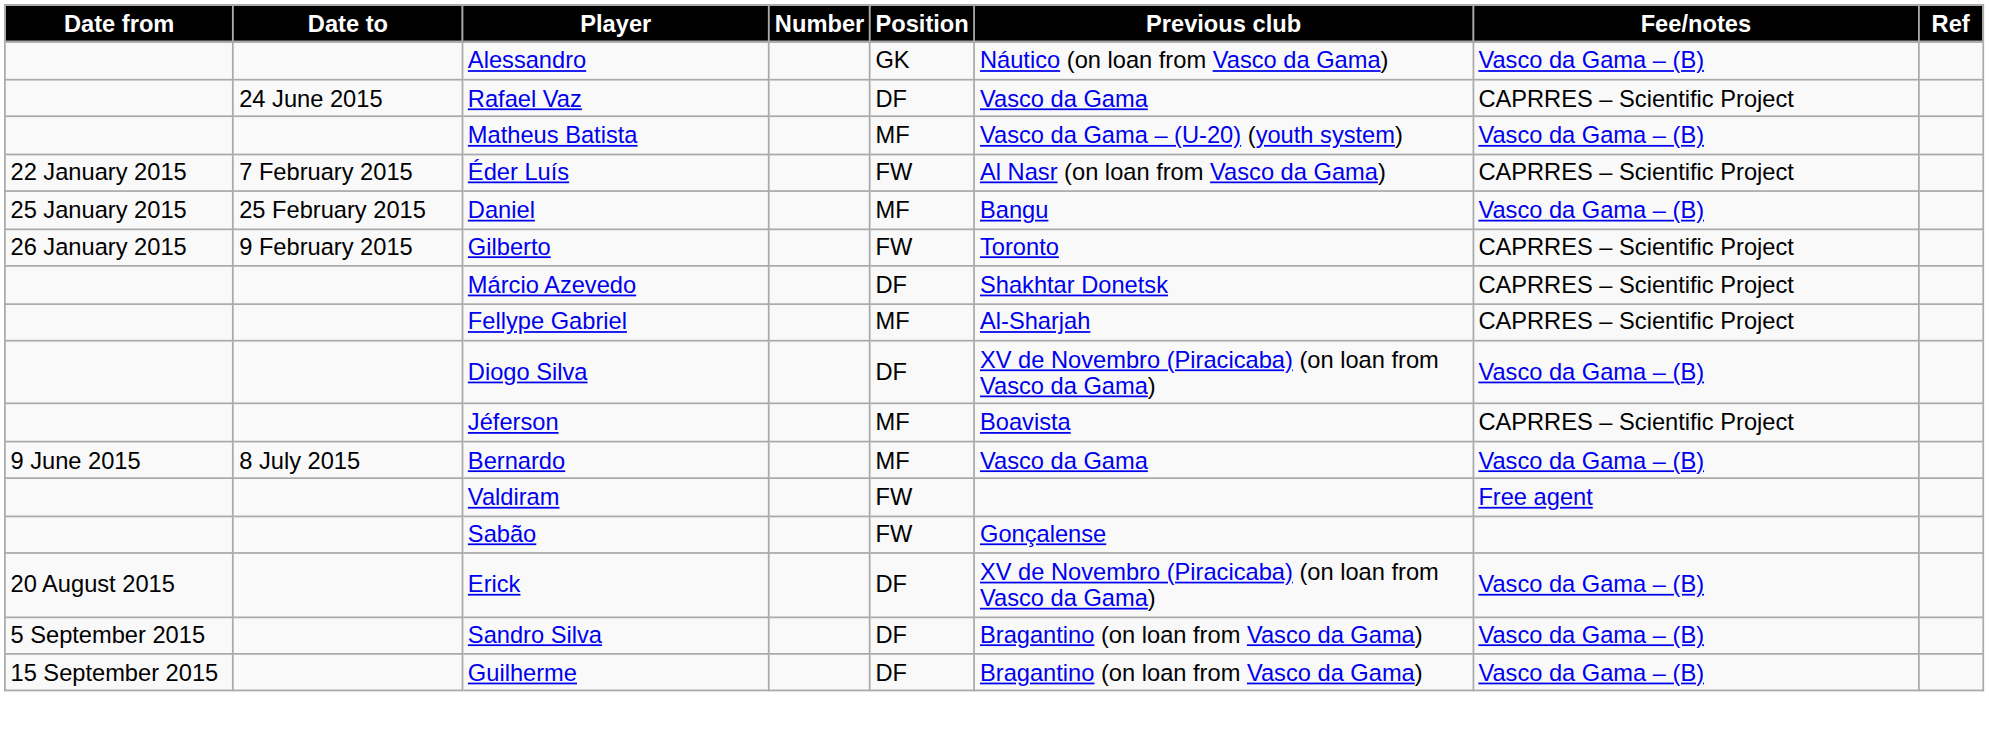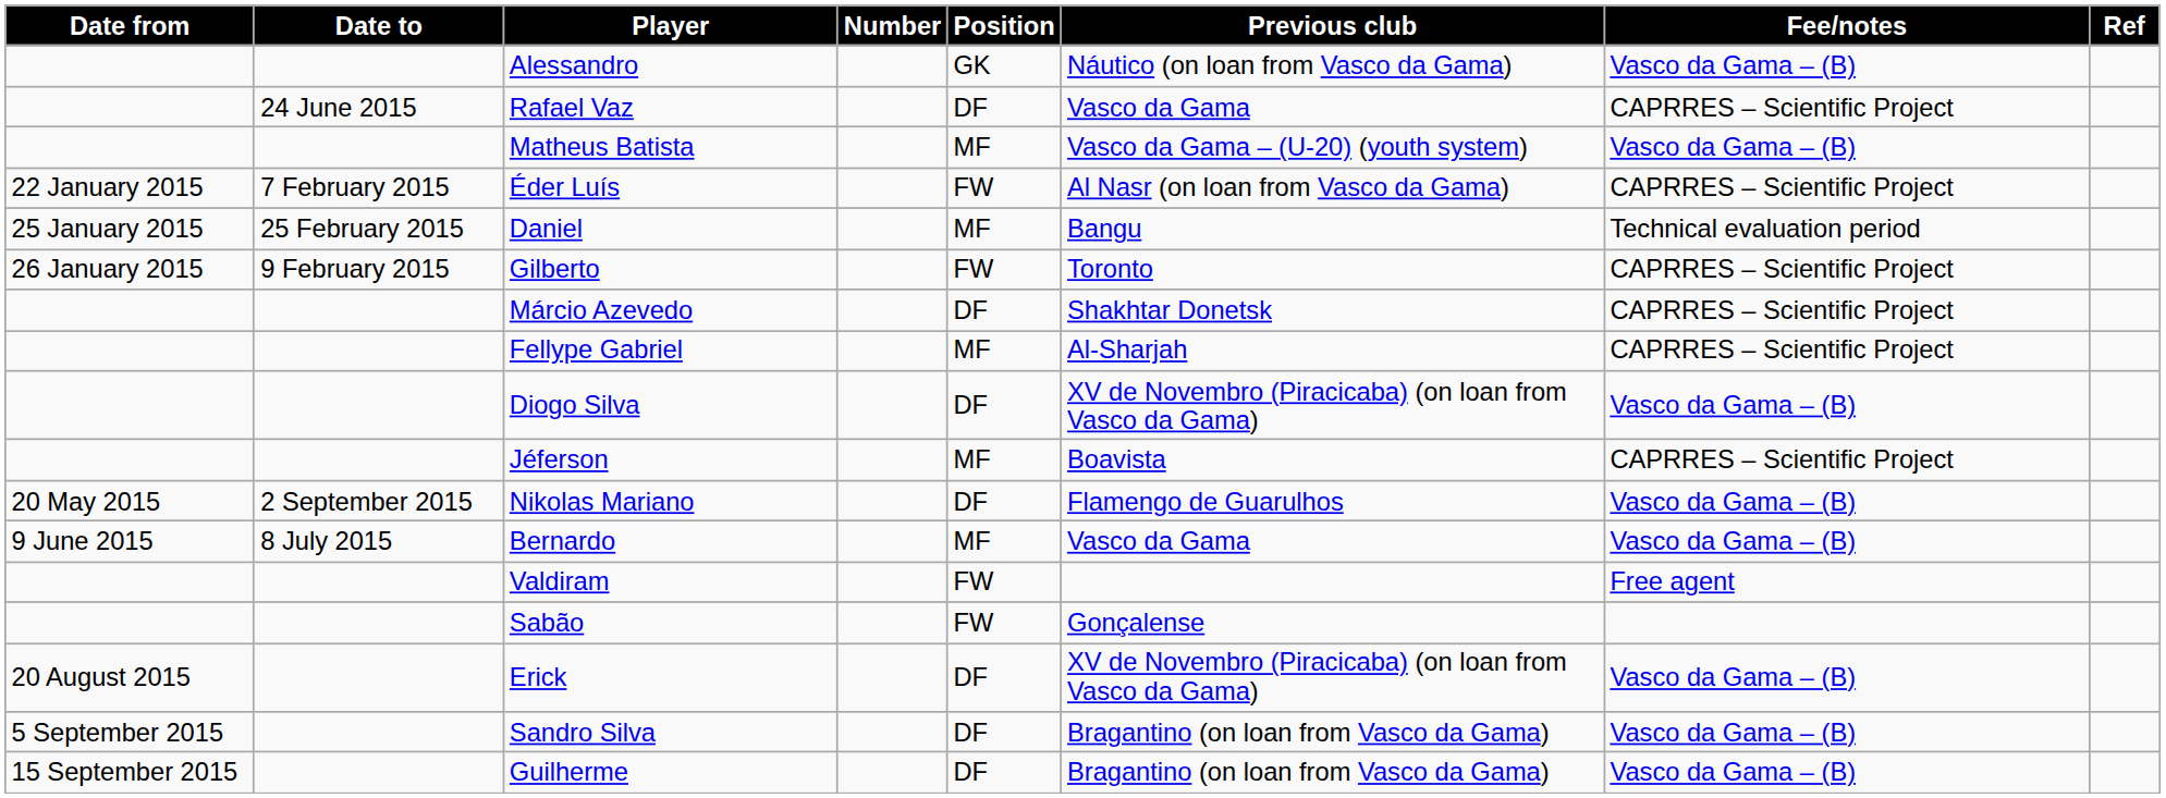 <table class="wikitable" style="text-align:left; font-size:85%;">
 <tr>
 <th style="background:#000000; color:white; width:125px;">Date from</th>
 <th style="background:#000000; color:white; width:125px;">Date to</th>
 <th style="background:#000000; color:white; width:170px;">Player</th>
 <th style="background:#000000; color:white; width:50px;">Number</th>
 <th style="background:#000000; color:white; width:50px;">Position</th>
 <th style="background:#000000; color:white; width:280px;">Previous club</th>
 <th style="background:#000000; color:white; width:250px;">Fee/notes</th>
 <th style="background:#000000; color:white; width:30px;">Ref</th>
 </tr>
 <tr>
 <td></td>
 <td></td>
 <td> <a href='#'>Alessandro</a></td>
 <td></td>
 <td>GK</td>
 <td> <a href='#'>Náutico</a> (on loan from <a href='#'>Vasco da Gama</a>)</td>
 <td><a href='#'>Vasco da Gama – (B)</a></td>
 <td></td>
 </tr>
 <tr>
 <td></td>
 <td>24 June 2015</td>
 <td> <a href='#'>Rafael Vaz</a></td>
 <td></td>
 <td>DF</td>
 <td> <a href='#'>Vasco da Gama</a></td>
 <td>CAPRRES – Scientific Project</td>
 <td></td>
 </tr>
 <tr>
 <td></td>
 <td></td>
 <td> <a href='#'>Matheus Batista</a></td>
 <td></td>
 <td>MF</td>
 <td> <a href='#'>Vasco da Gama – (U-20)</a> (<a href='#'>youth system</a>)</td>
 <td><a href='#'>Vasco da Gama – (B)</a></td>
 <td></td>
 </tr>
 <tr>
 <td>22 January 2015</td>
 <td>7 February 2015</td>
 <td> <a href='#'>Éder Luís</a></td>
 <td></td>
 <td>FW</td>
 <td> <a href='#'>Al Nasr</a> (on loan from <a href='#'>Vasco da Gama</a>)</td>
 <td>CAPRRES – Scientific Project</td>
 <td></td>
 </tr>
 <tr>
 <td>25 January 2015</td>
 <td>25 February 2015</td>
 <td> <a href='#'>Daniel</a></td>
 <td></td>
 <td>MF</td>
 <td> <a href='#'>Bangu</a></td>
-<td><a href='#'>Vasco da Gama – (B)</a></td>
+<td>Technical evaluation period</td>
 <td></td>
 </tr>
 <tr>
 <td>26 January 2015</td>
 <td>9 February 2015</td>
 <td> <a href='#'>Gilberto</a></td>
 <td></td>
 <td>FW</td>
 <td> <a href='#'>Toronto</a></td>
 <td>CAPRRES – Scientific Project</td>
 <td></td>
 </tr>
 <tr>
 <td></td>
 <td></td>
 <td> <a href='#'>Márcio Azevedo</a></td>
 <td></td>
 <td>DF</td>
 <td> <a href='#'>Shakhtar Donetsk</a></td>
 <td>CAPRRES – Scientific Project</td>
 <td></td>
 </tr>
 <tr>
 <td></td>
 <td></td>
 <td> <a href='#'>Fellype Gabriel</a></td>
 <td></td>
 <td>MF</td>
 <td> <a href='#'>Al-Sharjah</a></td>
 <td>CAPRRES – Scientific Project</td>
 <td></td>
 </tr>
 <tr>
 <td></td>
 <td></td>
 <td> <a href='#'>Diogo Silva</a></td>
 <td></td>
 <td>DF</td>
 <td> <a href='#'>XV de Novembro (Piracicaba)</a> (on loan from <a href='#'>Vasco da Gama</a>)</td>
 <td><a href='#'>Vasco da Gama – (B)</a></td>
 <td></td>
 </tr>
 <tr>
 <td></td>
 <td></td>
 <td> <a href='#'>Jéferson</a></td>
 <td></td>
 <td>MF</td>
 <td> <a href='#'>Boavista</a></td>
 <td>CAPRRES – Scientific Project</td>
+<td></td>
+</tr>
+<tr>
+<td>20 May 2015</td>
+<td>2 September 2015</td>
+<td> <a href='#'>Nikolas Mariano</a></td>
+<td></td>
+<td>DF</td>
+<td> <a href='#'>Flamengo de Guarulhos</a></td>
+<td><a href='#'>Vasco da Gama – (B)</a></td>
 <td></td>
 </tr>
 <tr>
 <td>9 June 2015</td>
 <td>8 July 2015</td>
 <td> <a href='#'>Bernardo</a></td>
 <td></td>
 <td>MF</td>
 <td> <a href='#'>Vasco da Gama</a></td>
 <td><a href='#'>Vasco da Gama – (B)</a></td>
 <td></td>
 </tr>
 <tr>
 <td></td>
 <td></td>
 <td> <a href='#'>Valdiram</a></td>
 <td></td>
 <td>FW</td>
 <td></td>
 <td><a href='#'>Free agent</a></td>
 <td></td>
 </tr>
 <tr>
 <td></td>
 <td></td>
 <td> <a href='#'>Sabão</a></td>
 <td></td>
 <td>FW</td>
 <td> <a href='#'>Gonçalense</a></td>
 <td></td>
 <td></td>
 </tr>
 <tr>
 <td>20 August 2015</td>
 <td></td>
 <td> <a href='#'>Erick</a></td>
 <td></td>
 <td>DF</td>
 <td> <a href='#'>XV de Novembro (Piracicaba)</a> (on loan from <a href='#'>Vasco da Gama</a>)</td>
 <td><a href='#'>Vasco da Gama – (B)</a></td>
 <td></td>
 </tr>
 <tr>
 <td>5 September 2015</td>
 <td></td>
 <td> <a href='#'>Sandro Silva</a></td>
 <td></td>
 <td>DF</td>
 <td> <a href='#'>Bragantino</a> (on loan from <a href='#'>Vasco da Gama</a>)</td>
 <td><a href='#'>Vasco da Gama – (B)</a></td>
 <td></td>
 </tr>
 <tr>
 <td>15 September 2015</td>
 <td></td>
 <td> <a href='#'>Guilherme</a></td>
 <td></td>
 <td>DF</td>
 <td> <a href='#'>Bragantino</a> (on loan from <a href='#'>Vasco da Gama</a>)</td>
 <td><a href='#'>Vasco da Gama – (B)</a></td>
 <td></td>
 </tr>
 </table>
